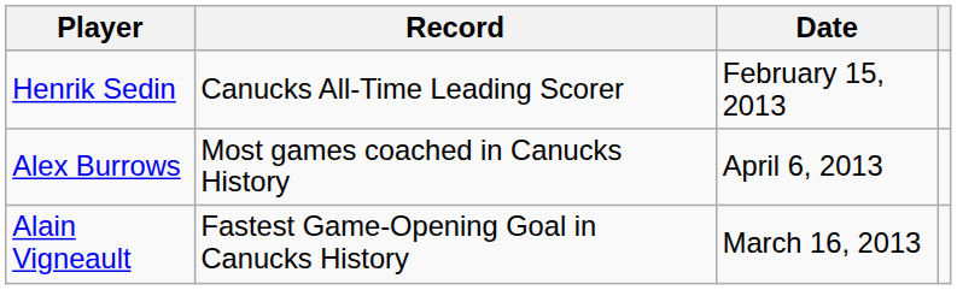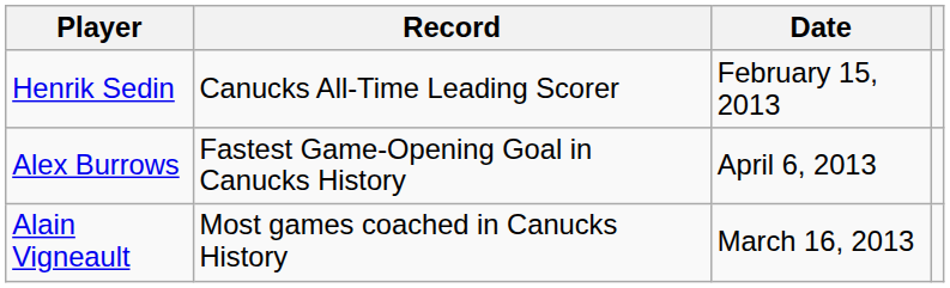 <table class="wikitable" style="width:60%;">
 <tr>
 <th>Player</th>
 <th>Record</th>
 <th>Date</th>
 <th></th>
 </tr>
 <tr>
 <td><a href='#'>Henrik Sedin</a></td>
 <td>Canucks All-Time Leading Scorer</td>
 <td>February 15, 2013</td>
 <td></td>
 </tr>
 <tr>
 <td><a href='#'>Alex Burrows</a></td>
-<td>Most games coached in Canucks History</td>
+<td>Fastest Game-Opening Goal in Canucks History</td>
 <td>April 6, 2013</td>
 <td></td>
 </tr>
 <tr>
 <td><a href='#'>Alain Vigneault</a></td>
-<td>Fastest Game-Opening Goal in Canucks History</td>
+<td>Most games coached in Canucks History</td>
 <td>March 16, 2013</td>
 <td></td>
 </tr>
 </table>
